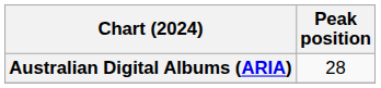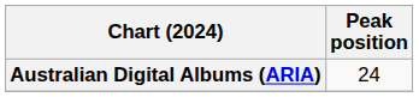 <table class="wikitable sortable plainrowheaders" style="text-align:center;">
 <tr>
 <th scope="col">Chart (2024)</th>
 <th scope="col">Peak<br>position</th>
 </tr>
 <tr>
 <th scope="row">Australian Digital Albums (<a href='#'>ARIA</a>)</th>
-<td>28</td>
+<td>24</td>
 </tr>
 <tr>
 </tr>
 <tr>
 </tr>
 <tr>
 </tr>
 <tr>
 </tr>
 </table>
